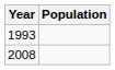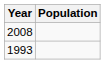 <table class="wikitable">
 <tr>
 <th>Year</th>
 <th>Population</th>
 </tr>
 <tr>
+<td>2008</td>
+<td></td>
+</tr>
+<tr>
 <td>1993</td>
 <td></td>
 </tr>
-<tr>
-<td>2008</td>
-<td></td>
-</tr>
 </table>
